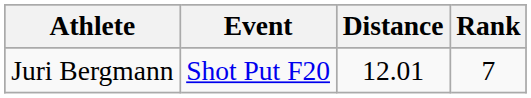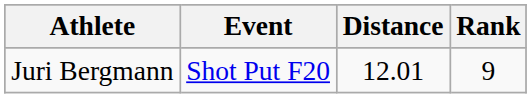 <table class="wikitable">
 <tr>
 <th>Athlete</th>
 <th>Event</th>
 <th>Distance</th>
 <th>Rank</th>
 </tr>
 <tr align=center>
 <td align=left>Juri Bergmann</td>
 <td align=left><a href='#'>Shot Put F20</a></td>
 <td>12.01</td>
-<td>7</td>
+<td>9</td>
 </tr>
 </table>
